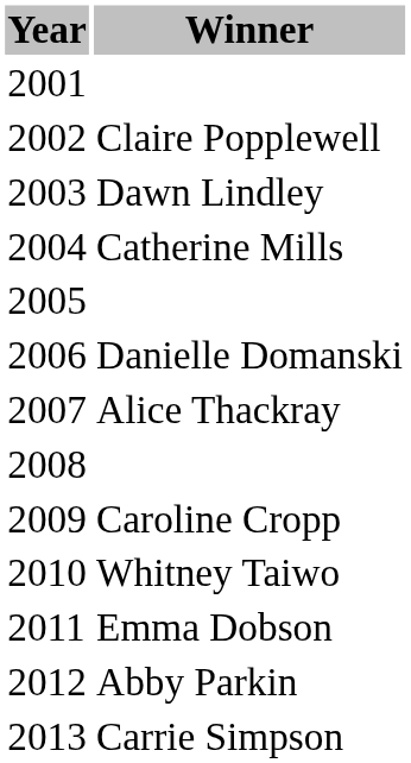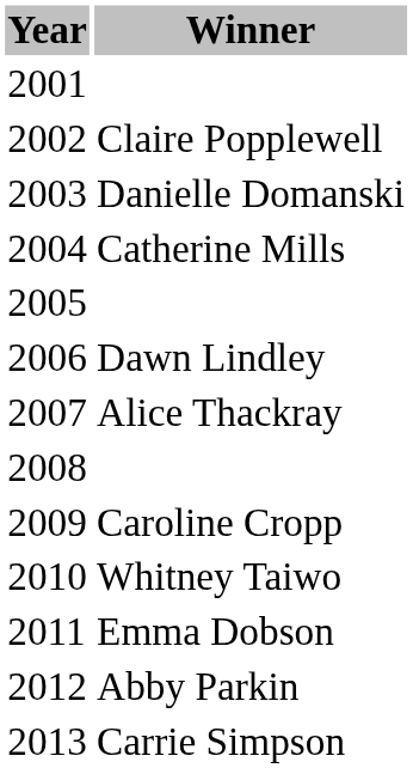 <table class="toccolours">
 <tr>
 <th></th>
 <th></th>
 </tr>
 <tr>
 <th style="background:silver;">Year</th>
 <th style="background:silver;">Winner</th>
 </tr>
 <tr>
 <td>2001</td>
 <td></td>
 </tr>
 <tr>
 <td>2002</td>
 <td> Claire Popplewell</td>
 </tr>
 <tr>
 <td>2003</td>
-<td> Dawn Lindley</td>
+<td> Danielle Domanski</td>
 </tr>
 <tr>
 <td>2004</td>
 <td> Catherine Mills</td>
 </tr>
 <tr>
 <td>2005</td>
 <td></td>
 </tr>
 <tr>
 <td>2006</td>
-<td> Danielle Domanski</td>
+<td> Dawn Lindley</td>
 </tr>
 <tr>
 <td>2007</td>
 <td> Alice Thackray</td>
 </tr>
 <tr>
 <td>2008</td>
 <td></td>
 </tr>
 <tr>
 <td>2009</td>
 <td> Caroline Cropp</td>
 </tr>
 <tr>
 <td>2010</td>
 <td> Whitney Taiwo</td>
 </tr>
 <tr>
 <td>2011</td>
 <td> Emma Dobson</td>
 </tr>
 <tr>
 <td>2012</td>
 <td> Abby Parkin</td>
 </tr>
 <tr>
 <td>2013</td>
 <td> Carrie Simpson</td>
 </tr>
 </table>
